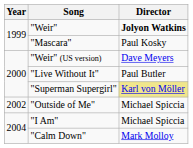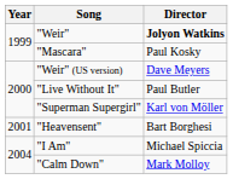 <table class="wikitable">
 <tr>
 <th align="left" valign="top">Year</th>
 <th align="left" valign="top">Song</th>
 <th align="left" valign="top">Director</th>
 </tr>
 <tr>
 <td rowspan=2>1999</td>
 <td>"Weir"</td>
 <td><strong>Jolyon Watkins</strong></td>
 </tr>
 <tr>
 <td>"Mascara"</td>
 <td>Paul Kosky</td>
 </tr>
 <tr>
 <td rowspan=3>2000</td>
 <td>"Weir" <small>(US version)</small></td>
 <td><a href='#'>Dave Meyers</a></td>
 </tr>
 <tr>
 <td>"Live Without It"</td>
 <td>Paul Butler</td>
 </tr>
 <tr>
 <td>"Superman Supergirl"</td>
-<td style="background: khaki;"><a href='#'>Karl von Möller</a></td>
+<td><a href='#'>Karl von Möller</a></td>
 </tr>
 <tr>
-<td>2002</td>
-<td>"Outside of Me"</td>
-<td>Michael Spiccia</td>
+<td rowspan=1>2001</td>
+<td>"Heavensent"</td>
+<td>Bart Borghesi</td>
 </tr>
 <tr>
 <td rowspan=2>2004</td>
 <td>"I Am"</td>
 <td>Michael Spiccia</td>
 </tr>
 <tr>
 <td>"Calm Down"</td>
 <td><a href='#'>Mark Molloy</a></td>
 </tr>
 </table>
